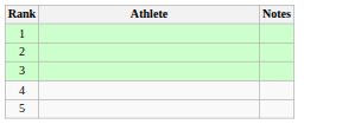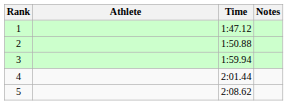 <table class="wikitable" style="text-align:center">
 <tr>
 <th>Rank</th>
 <th Style="width:18em">Athlete</th>
+<th>Time</th>
 <th>Notes</th>
 </tr>
 <tr style="background:#cfc">
 <td>1</td>
 <td style="text-align:left"></td>
+<td>1:47.12</td>
 <td></td>
 </tr>
 <tr style="background:#cfc">
 <td>2</td>
 <td style="text-align:left"></td>
+<td>1:50.88</td>
 <td></td>
 </tr>
 <tr style="background:#cfc">
 <td>3</td>
 <td style="text-align:left"></td>
+<td>1:59.94</td>
 <td></td>
 </tr>
 <tr>
 <td>4</td>
 <td style="text-align:left"></td>
+<td>2:01.44</td>
 <td></td>
 </tr>
 <tr>
 <td>5</td>
 <td style="text-align:left"></td>
+<td>2:08.62</td>
 <td></td>
 </tr>
 </table>
